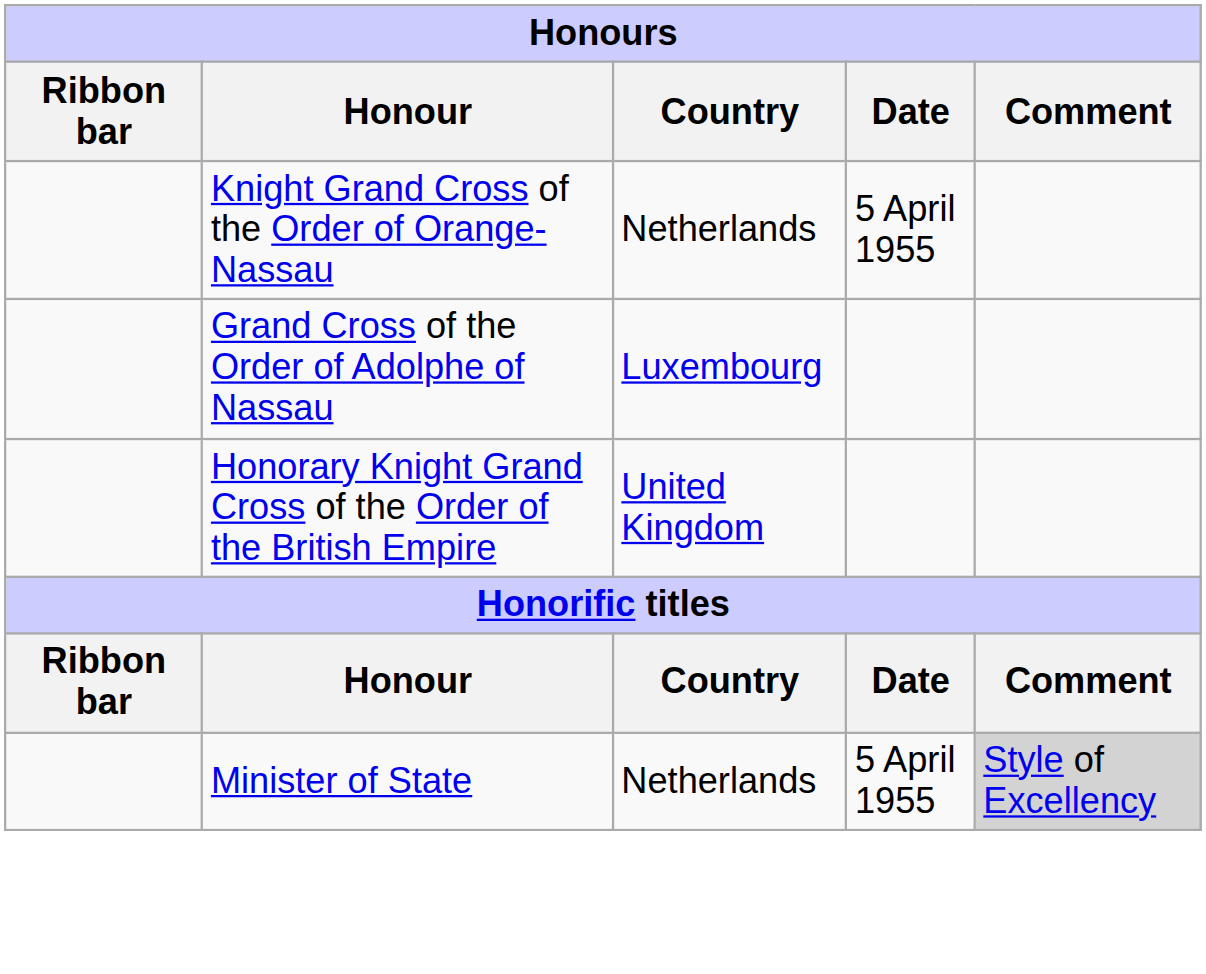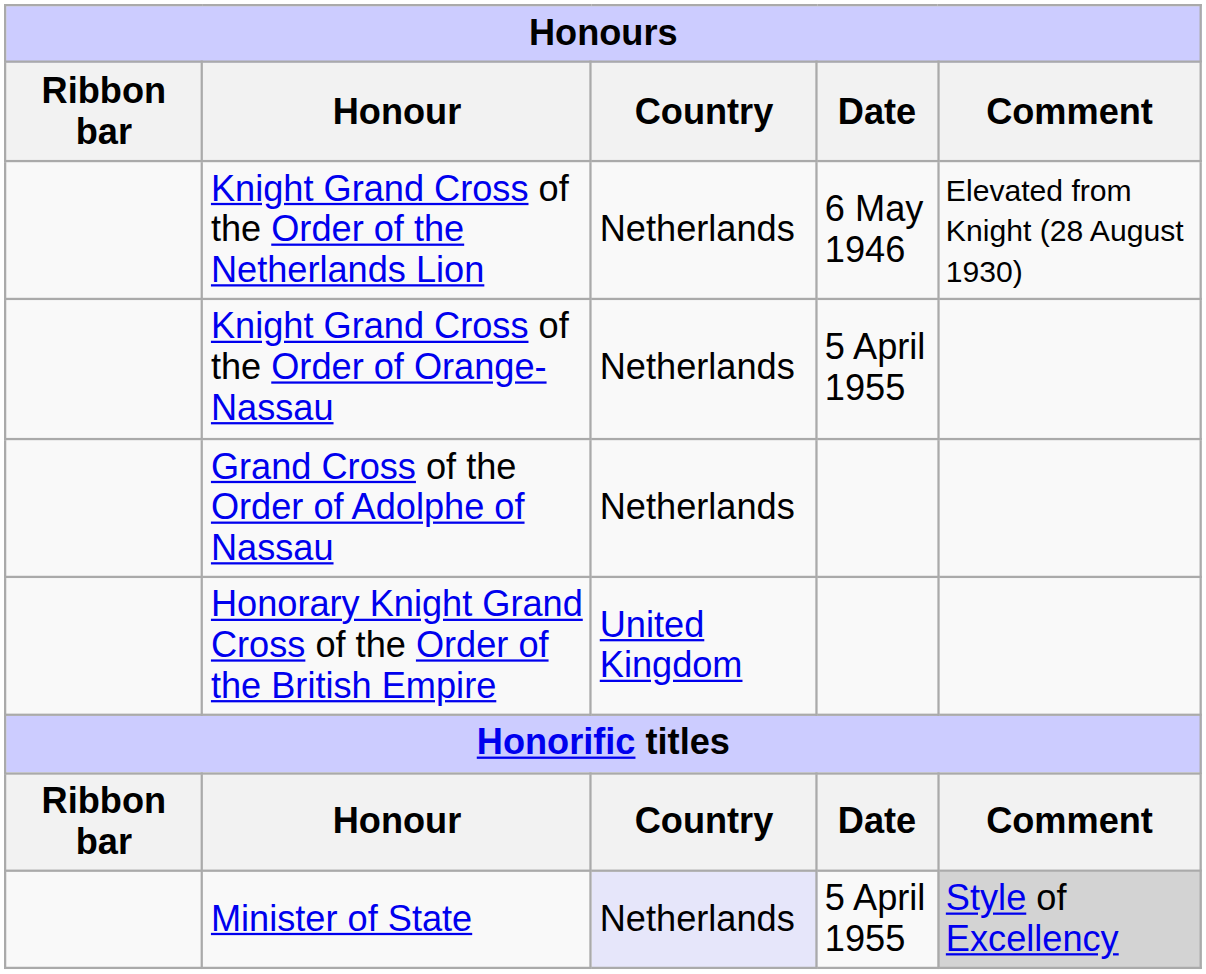 <table class="wikitable" style="width:60%;">
 <tr style="background:#ccf; text-align:center;">
 <td colspan=5><strong>Honours</strong></td>
 </tr>
 <tr>
 <th style="width:80px;">Ribbon bar</th>
 <th>Honour</th>
 <th>Country</th>
 <th>Date</th>
 <th>Comment</th>
 </tr>
 <tr>
 <td></td>
+<td><a href='#'>Knight Grand Cross</a> of the <a href='#'>Order of the Netherlands Lion</a></td>
+<td>Netherlands</td>
+<td>6 May 1946</td>
+<td><small>Elevated from Knight (28 August 1930)</small></td>
+</tr>
+<tr>
+<td></td>
 <td><a href='#'>Knight Grand Cross</a> of the <a href='#'>Order of Orange-Nassau</a></td>
 <td>Netherlands</td>
 <td>5 April 1955</td>
 <td></td>
 </tr>
 <tr>
 <td></td>
 <td><a href='#'>Grand Cross</a> of the <a href='#'>Order of Adolphe of Nassau</a></td>
-<td><a href='#'>Luxembourg</a></td>
+<td>Netherlands</td>
 <td></td>
 <td></td>
 </tr>
 <tr>
 <td></td>
 <td><a href='#'>Honorary Knight Grand Cross</a> of the <a href='#'>Order of the British Empire</a></td>
 <td><a href='#'>United Kingdom</a></td>
 <td></td>
 <td></td>
 </tr>
 <tr style="background:#ccf; text-align:center;">
 <td colspan=5><strong><a href='#'>Honorific</a> titles</strong></td>
 </tr>
 <tr>
 <th style="width:80px;">Ribbon bar</th>
 <th>Honour</th>
 <th>Country</th>
 <th>Date</th>
 <th>Comment</th>
 </tr>
 <tr>
 <td></td>
 <td><a href='#'>Minister of State</a></td>
-<td>Netherlands</td>
+<td style="background: lavender;">Netherlands</td>
 <td>5 April 1955</td>
 <td style="background: lightgrey;"><a href='#'>Style</a> of <a href='#'>Excellency</a></td>
 </tr>
 </table>
